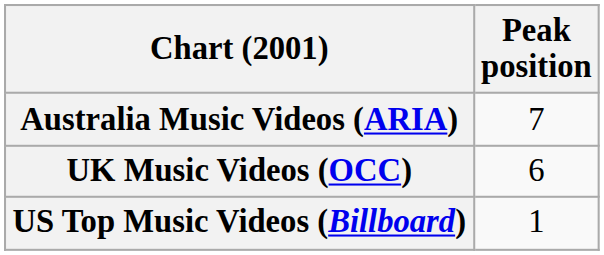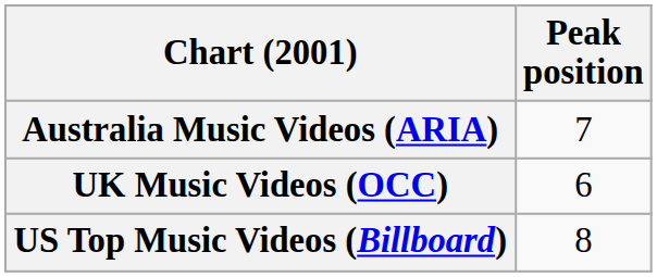 <table class="wikitable sortable plainrowheaders">
 <tr>
 <th scope="col">Chart (2001)</th>
 <th scope="col">Peak<br>position</th>
 </tr>
 <tr>
 <th scope="row">Australia Music Videos (<a href='#'>ARIA</a>)</th>
 <td align="center">7</td>
 </tr>
 <tr>
 <th scope="row">UK Music Videos (<a href='#'>OCC</a>)</th>
 <td align="center">6</td>
 </tr>
 <tr>
 <th scope="row">US Top Music Videos (<em><a href='#'>Billboard</a></em>)</th>
-<td align="center">1</td>
+<td align="center">8</td>
 </tr>
 </table>
